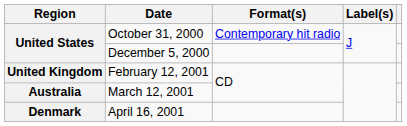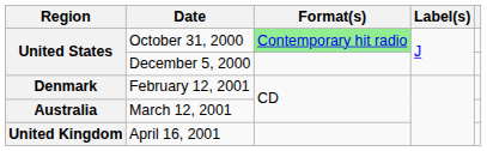 <table class="wikitable plainrowheaders">
 <tr>
 <th scope="col">Region</th>
 <th scope="col">Date</th>
 <th scope="col">Format(s)</th>
 <th scope="col">Label(s)</th>
 <th scope="col"></th>
 </tr>
 <tr>
 <th scope="row" rowspan="2">United States</th>
 <td>October 31, 2000</td>
-<td><a href='#'>Contemporary hit radio</a></td>
+<td style="background: lightgreen;"><a href='#'>Contemporary hit radio</a></td>
 <td rowspan="2"><a href='#'>J</a></td>
 <td></td>
 </tr>
 <tr>
 <td>December 5, 2000</td>
 <td></td>
 <td></td>
 </tr>
 <tr>
-<th scope="row">United Kingdom</th>
+<th scope="row">Denmark</th>
 <td>February 12, 2001</td>
 <td rowspan="2">CD</td>
 <td rowspan="3"></td>
 <td></td>
 </tr>
 <tr>
 <th scope="row">Australia</th>
 <td>March 12, 2001</td>
 <td></td>
 </tr>
 <tr>
-<th scope="row">Denmark</th>
+<th scope="row">United Kingdom</th>
 <td>April 16, 2001</td>
 <td></td>
 <td></td>
 </tr>
 </table>
